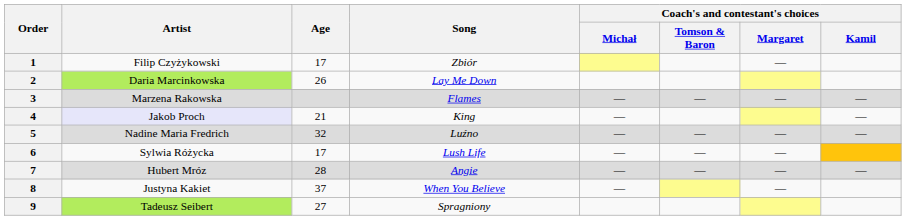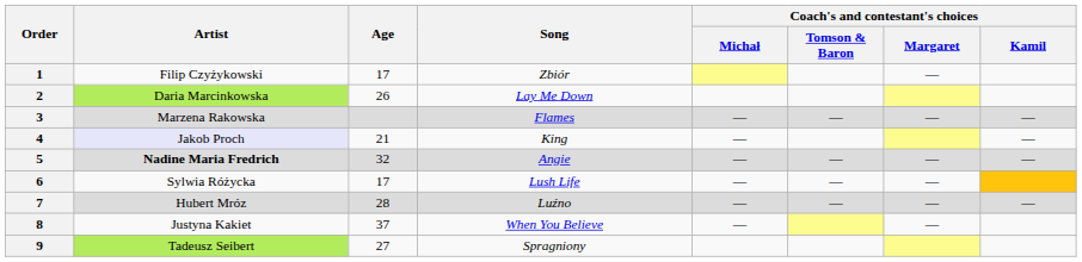 <table class="wikitable" style="text-align:center; width:100%;">
 <tr>
 <th scope="col" rowspan="2" style="width:05%;">Order</th>
 <th scope="col" rowspan="2" style="width:20%;">Artist</th>
 <th scope="col" rowspan="2" style="width:05%;">Age</th>
 <th scope="col" rowspan="2" style="width:20%;">Song</th>
 <th scope="col" colspan="4" style="width:32%;">Coach's and contestant's choices</th>
 </tr>
 <tr>
 <th style="width:07%;"><a href='#'>Michał</a></th>
 <th style="width:07%;"><a href='#'>Tomson & Baron</a></th>
 <th style="width:07%;"><a href='#'>Margaret</a></th>
 <th style="width:07%;"><a href='#'>Kamil</a></th>
 </tr>
 <tr>
 <th>1</th>
 <td>Filip Czyżykowski</td>
 <td>17</td>
 <td><em>Zbiór</em></td>
 <td style="background:#fdfc8f;"><strong></strong></td>
 <td><strong></strong></td>
 <td>—</td>
 <td><strong></strong></td>
 </tr>
 <tr>
 <th>2</th>
 <td style="background:#B2EC5D;">Daria Marcinkowska</td>
 <td>26</td>
 <td><em><a href='#'>Lay Me Down</a></em></td>
 <td><strong></strong></td>
 <td><strong></strong></td>
 <td style="background:#fdfc8f;"><strong></strong></td>
 <td><strong></strong></td>
 </tr>
 <tr>
 <th>3</th>
 <td style="background:#DCDCDC;">Marzena Rakowska</td>
 <td style="background:#DCDCDC;"></td>
 <td style="background:#DCDCDC;"><em><a href='#'>Flames</a></em></td>
 <td style="background:#DCDCDC;">—</td>
 <td style="background:#DCDCDC;">—</td>
 <td style="background:#DCDCDC;">—</td>
 <td style="background:#DCDCDC;">—</td>
 </tr>
 <tr>
 <th>4</th>
 <td style="background: lavender;">Jakob Proch</td>
 <td>21</td>
 <td><em>King</em></td>
 <td>—</td>
 <td><strong></strong></td>
 <td style="background:#fdfc8f;"><strong></strong></td>
 <td>—</td>
 </tr>
 <tr>
 <th>5</th>
-<td style="background:#DCDCDC;">Nadine Maria Fredrich</td>
+<td style="background:#DCDCDC;"><strong>Nadine Maria Fredrich</strong></td>
 <td style="background:#DCDCDC;">32</td>
-<td style="background:#DCDCDC;"><em>Luźno</em></td>
+<td style="background:#DCDCDC;"><em><a href='#'>Angie</a></em></td>
 <td style="background:#DCDCDC;">—</td>
 <td style="background:#DCDCDC;">—</td>
 <td style="background:#DCDCDC;">—</td>
 <td style="background:#DCDCDC;">—</td>
 </tr>
 <tr>
 <th>6</th>
 <td>Sylwia Różycka</td>
 <td>17</td>
 <td><em><a href='#'>Lush Life</a></em></td>
 <td>—</td>
 <td>—</td>
 <td>—</td>
 <td style="background:#ffc40c;"><strong></strong></td>
 </tr>
 <tr>
 <th>7</th>
 <td style="background:#DCDCDC;">Hubert Mróz</td>
 <td style="background:#DCDCDC;">28</td>
-<td style="background:#DCDCDC;"><em><a href='#'>Angie</a></em></td>
+<td style="background:#DCDCDC;"><em>Luźno</em></td>
 <td style="background:#DCDCDC;">—</td>
 <td style="background:#DCDCDC;">—</td>
 <td style="background:#DCDCDC;">—</td>
 <td style="background:#DCDCDC;">—</td>
 </tr>
 <tr>
 <th>8</th>
 <td>Justyna Kakiet</td>
 <td>37</td>
 <td><em><a href='#'>When You Believe</a></em></td>
 <td>—</td>
 <td style="background:#fdfc8f;"><strong></strong></td>
 <td>—</td>
 <td><strong></strong></td>
 </tr>
 <tr>
 <th>9</th>
 <td style="background:#B2EC5D;">Tadeusz Seibert</td>
 <td>27</td>
 <td><em>Spragniony</em></td>
 <td><strong></strong></td>
 <td><strong></strong></td>
 <td style="background:#fdfc8f;"><strong></strong></td>
 <td><strong></strong></td>
 </tr>
 </table>
